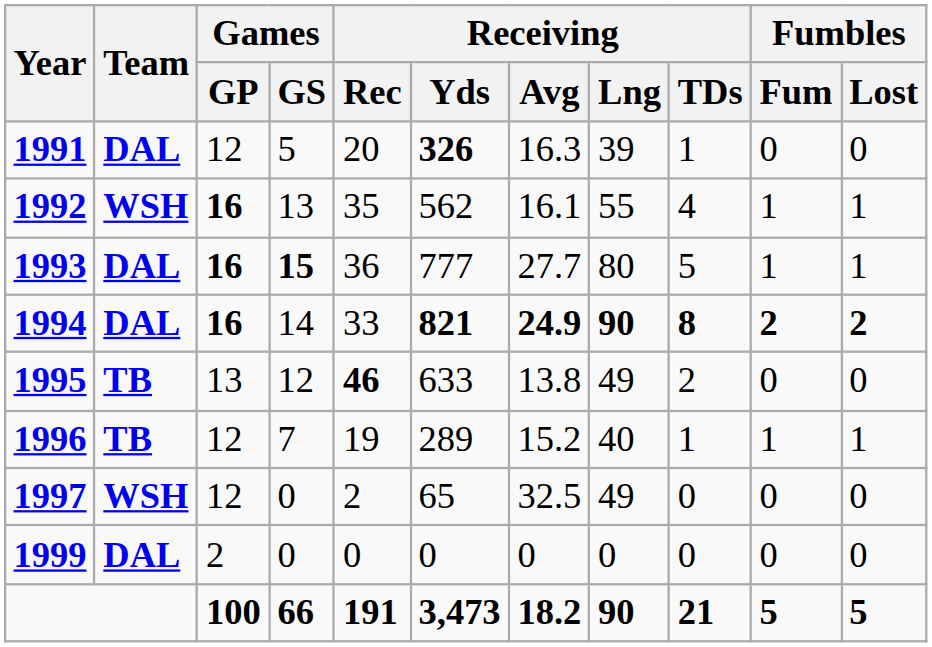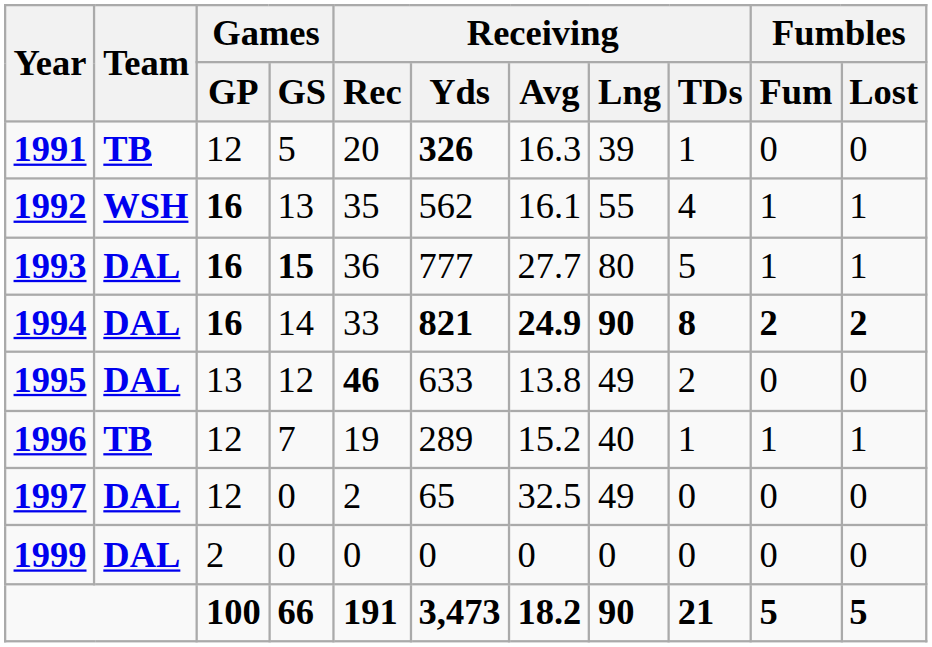 <table class="wikitable">
 <tr>
 <th rowspan="2">Year</th>
 <th rowspan="2">Team</th>
 <th colspan="2">Games</th>
 <th colspan="5">Receiving</th>
 <th colspan="2">Fumbles</th>
 </tr>
 <tr>
 <th>GP</th>
 <th>GS</th>
 <th>Rec</th>
 <th>Yds</th>
 <th>Avg</th>
 <th>Lng</th>
 <th>TDs</th>
 <th>Fum</th>
 <th>Lost</th>
 </tr>
 <tr>
 <td><a href='#'><strong>1991</strong></a></td>
-<td><a href='#'><strong>DAL</strong></a></td>
+<td><a href='#'><strong>TB</strong></a></td>
 <td>12</td>
 <td>5</td>
 <td>20</td>
 <td><strong>326</strong></td>
 <td>16.3</td>
 <td>39</td>
 <td>1</td>
 <td>0</td>
 <td>0</td>
 </tr>
 <tr>
 <td><a href='#'><strong>1992</strong></a></td>
 <td><a href='#'><strong>WSH</strong></a></td>
 <td><strong>16</strong></td>
 <td>13</td>
 <td>35</td>
 <td>562</td>
 <td>16.1</td>
 <td>55</td>
 <td>4</td>
 <td>1</td>
 <td>1</td>
 </tr>
 <tr>
 <td><a href='#'><strong>1993</strong></a></td>
 <td><a href='#'><strong>DAL</strong></a></td>
 <td><strong>16</strong></td>
 <td><strong>15</strong></td>
 <td>36</td>
 <td>777</td>
 <td>27.7</td>
 <td>80</td>
 <td>5</td>
 <td>1</td>
 <td>1</td>
 </tr>
 <tr>
 <td><a href='#'><strong>1994</strong></a></td>
 <td><a href='#'><strong>DAL</strong></a></td>
 <td><strong>16</strong></td>
 <td>14</td>
 <td>33</td>
 <td><strong>821</strong></td>
 <td><strong>24.9</strong></td>
 <td><strong>90</strong></td>
 <td><strong>8</strong></td>
 <td><strong>2</strong></td>
 <td><strong>2</strong></td>
 </tr>
 <tr>
 <td><a href='#'><strong>1995</strong></a></td>
-<td><a href='#'><strong>TB</strong></a></td>
+<td><a href='#'><strong>DAL</strong></a></td>
 <td>13</td>
 <td>12</td>
 <td><strong>46</strong></td>
 <td>633</td>
 <td>13.8</td>
 <td>49</td>
 <td>2</td>
 <td>0</td>
 <td>0</td>
 </tr>
 <tr>
 <td><a href='#'><strong>1996</strong></a></td>
 <td><a href='#'><strong>TB</strong></a></td>
 <td>12</td>
 <td>7</td>
 <td>19</td>
 <td>289</td>
 <td>15.2</td>
 <td>40</td>
 <td>1</td>
 <td>1</td>
 <td>1</td>
 </tr>
 <tr>
 <td><a href='#'><strong>1997</strong></a></td>
-<td><a href='#'><strong>WSH</strong></a></td>
+<td><a href='#'><strong>DAL</strong></a></td>
 <td>12</td>
 <td>0</td>
 <td>2</td>
 <td>65</td>
 <td>32.5</td>
 <td>49</td>
 <td>0</td>
 <td>0</td>
 <td>0</td>
 </tr>
 <tr>
 <td><a href='#'><strong>1999</strong></a></td>
 <td><a href='#'><strong>DAL</strong></a></td>
 <td>2</td>
 <td>0</td>
 <td>0</td>
 <td>0</td>
 <td>0</td>
 <td>0</td>
 <td>0</td>
 <td>0</td>
 <td>0</td>
 </tr>
 <tr>
 <td colspan="2"></td>
 <td><strong>100</strong></td>
 <td><strong>66</strong></td>
 <td><strong>191</strong></td>
 <td><strong>3,473</strong></td>
 <td><strong>18.2</strong></td>
 <td><strong>90</strong></td>
 <td><strong>21</strong></td>
 <td><strong>5</strong></td>
 <td><strong>5</strong></td>
 </tr>
 </table>
